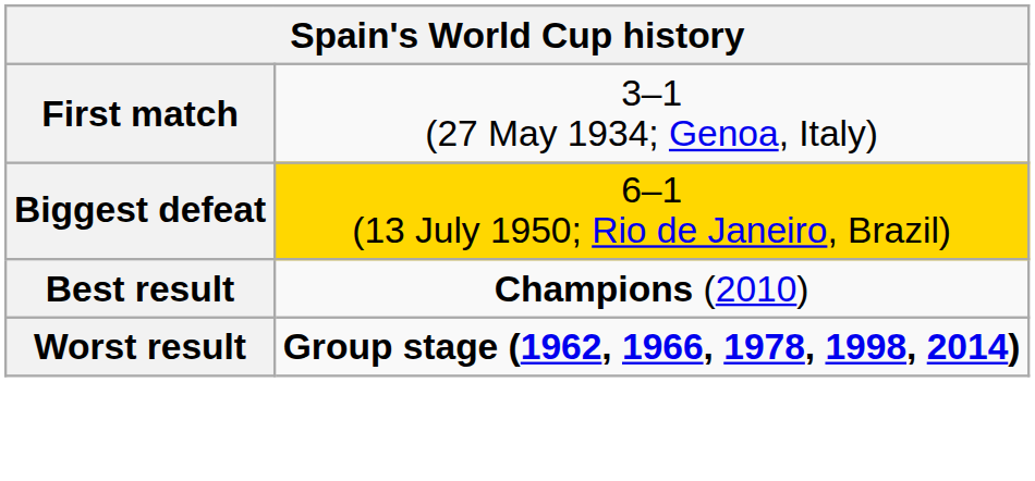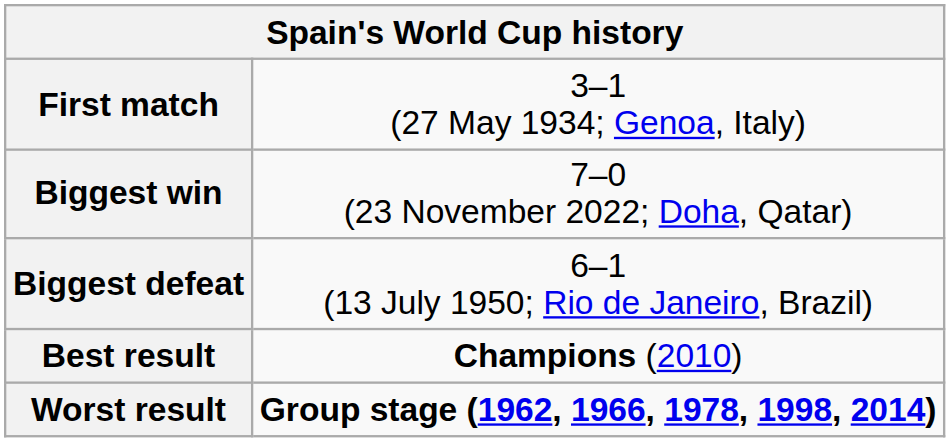 <table class="wikitable collapsible collapsed" style="text-align: center;font-size:90%;">
 <tr>
 <th colspan=2>Spain's World Cup history</th>
 </tr>
 <tr>
 <th>First match</th>
 <td> 3–1 <br>(27 May 1934; <a href='#'>Genoa</a>, Italy)</td>
 </tr>
 <tr>
+<th>Biggest win</th>
+<td> 7–0 <br>(23 November 2022; <a href='#'>Doha</a>, Qatar)</td>
+</tr>
+<tr>
 <th>Biggest defeat</th>
-<td style="background: gold;"> 6–1 <br>(13 July 1950; <a href='#'>Rio de Janeiro</a>, Brazil)</td>
+<td> 6–1 <br>(13 July 1950; <a href='#'>Rio de Janeiro</a>, Brazil)</td>
 </tr>
 <tr>
 <th>Best result</th>
 <td><strong>Champions</strong> (<a href='#'>2010</a>)</td>
 </tr>
 <tr>
 <th>Worst result</th>
 <td><strong>Group stage (<a href='#'>1962</a>, <a href='#'>1966</a>, <a href='#'>1978</a>, <a href='#'>1998</a>, <a href='#'>2014</a>)</strong></td>
 </tr>
 </table>
